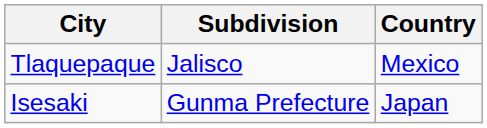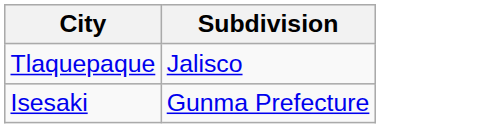 <table class="wikitable">
 <tr>
 <th>City</th>
 <th>Subdivision</th>
-<th>Country</th>
 </tr>
 <tr>
 <td><a href='#'>Tlaquepaque</a></td>
 <td><a href='#'>Jalisco</a></td>
-<td><a href='#'>Mexico</a></td>
 </tr>
 <tr>
 <td><a href='#'>Isesaki</a></td>
 <td><a href='#'>Gunma Prefecture</a></td>
-<td><a href='#'>Japan</a></td>
 </tr>
 </table>
